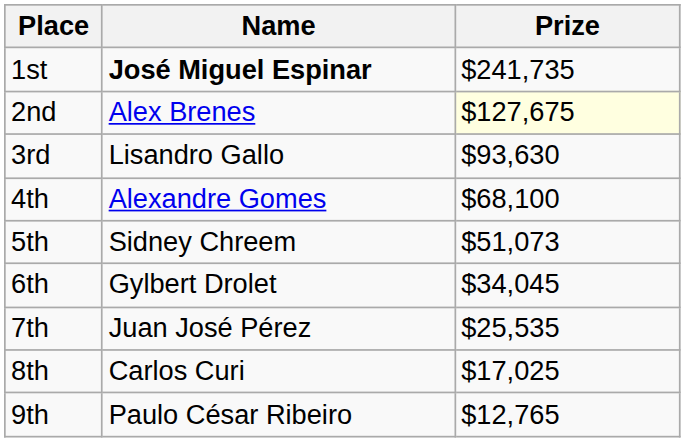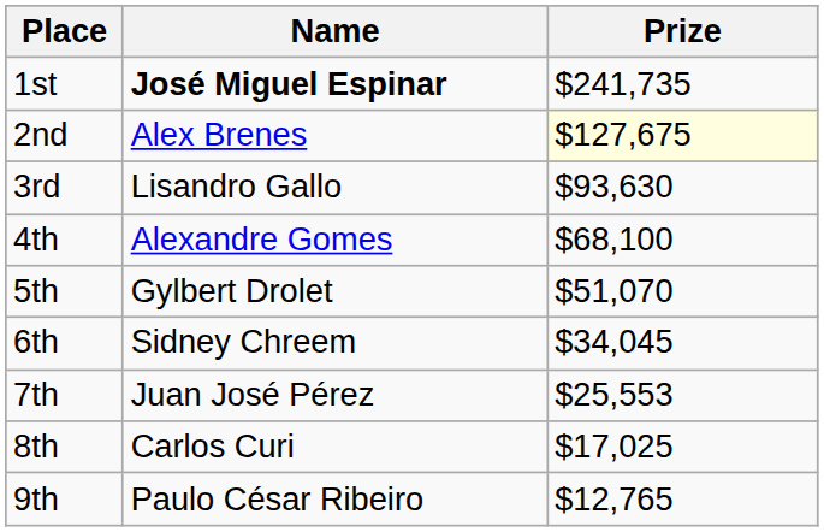 <table class="wikitable">
 <tr>
 <th width="50">Place</th>
 <th width="200">Name</th>
 <th width="125">Prize</th>
 </tr>
 <tr>
 <td>1st</td>
 <td> <strong>José Miguel Espinar</strong></td>
 <td>$241,735</td>
 </tr>
 <tr>
 <td>2nd</td>
 <td> <a href='#'>Alex Brenes</a></td>
 <td style="background: lightyellow;">$127,675</td>
 </tr>
 <tr>
 <td>3rd</td>
 <td> Lisandro Gallo</td>
 <td>$93,630</td>
 </tr>
 <tr>
 <td>4th</td>
 <td> <a href='#'>Alexandre Gomes</a></td>
 <td>$68,100</td>
 </tr>
 <tr>
 <td>5th</td>
-<td> Sidney Chreem</td>
-<td>$51,073</td>
+<td> Gylbert Drolet</td>
+<td>$51,070</td>
 </tr>
 <tr>
 <td>6th</td>
-<td> Gylbert Drolet</td>
+<td> Sidney Chreem</td>
 <td>$34,045</td>
 </tr>
 <tr>
 <td>7th</td>
 <td> Juan José Pérez</td>
-<td>$25,535</td>
+<td>$25,553</td>
 </tr>
 <tr>
 <td>8th</td>
 <td> Carlos Curi</td>
 <td>$17,025</td>
 </tr>
 <tr>
 <td>9th</td>
 <td> Paulo César Ribeiro</td>
 <td>$12,765</td>
 </tr>
 </table>
